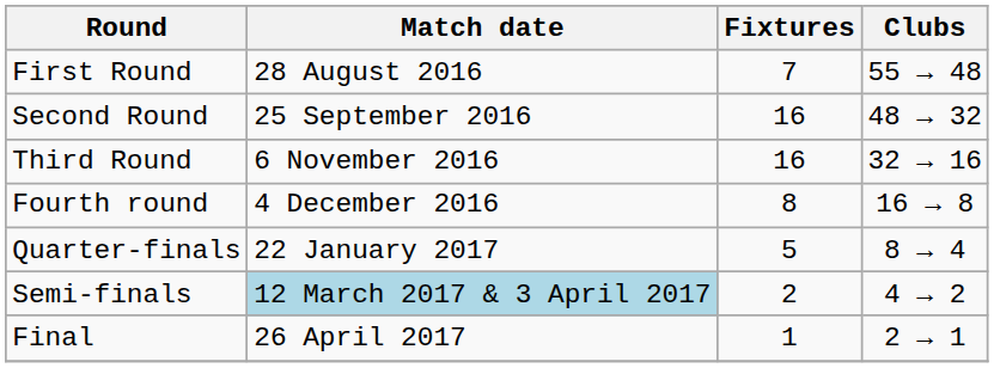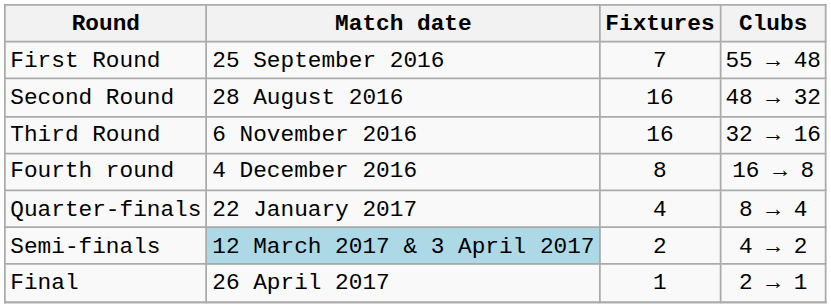 <table class="wikitable" style="text-align: center">
 <tr>
 <th>Round</th>
 <th>Match date</th>
 <th>Fixtures</th>
 <th>Clubs</th>
 </tr>
 <tr>
 <td align=left>First Round</td>
-<td align=left>28 August 2016</td>
+<td align=left>25 September 2016</td>
 <td>7</td>
 <td>55 → 48</td>
 </tr>
 <tr>
 <td align=left>Second Round</td>
-<td align=left>25 September 2016</td>
+<td align=left>28 August 2016</td>
 <td>16</td>
 <td>48 → 32</td>
 </tr>
 <tr>
 <td align=left>Third Round</td>
 <td align=left>6 November 2016</td>
 <td>16</td>
 <td>32 → 16</td>
 </tr>
 <tr>
 <td align=left>Fourth round</td>
 <td align=left>4 December 2016</td>
 <td>8</td>
 <td>16 → 8</td>
 </tr>
 <tr>
 <td align=left>Quarter-finals</td>
 <td align=left>22 January 2017</td>
-<td>5</td>
+<td>4</td>
 <td>8 → 4</td>
 </tr>
 <tr>
 <td align=left>Semi-finals</td>
 <td align=left style="background: lightblue;">12 March 2017 & 3 April 2017</td>
 <td>2</td>
 <td>4 → 2</td>
 </tr>
 <tr>
 <td align=left>Final</td>
 <td align=left>26 April 2017</td>
 <td>1</td>
 <td>2 → 1</td>
 </tr>
 <tr>
 </tr>
 </table>
